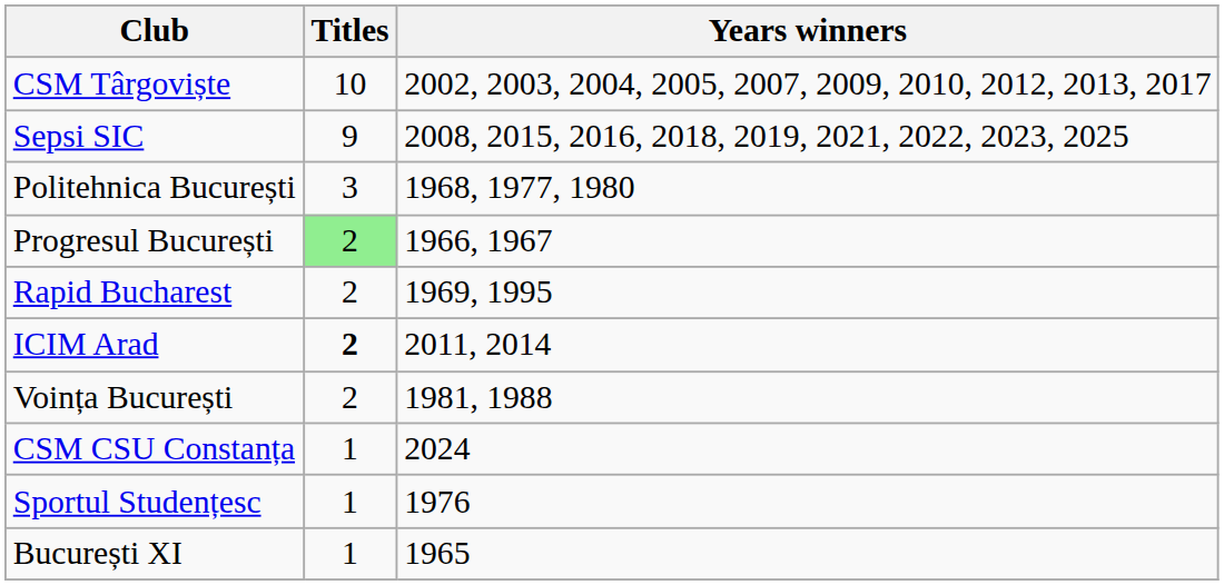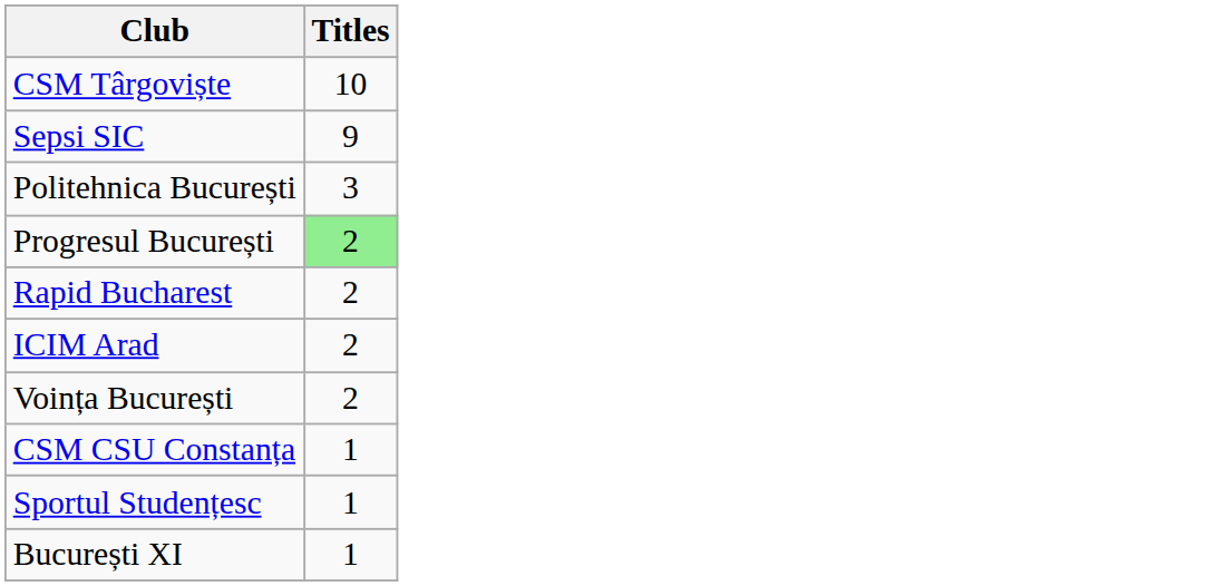 <table class="wikitable">
 <tr>
 <th>Club</th>
 <th>Titles</th>
-<th>Years winners</th>
 </tr>
 <tr>
 <td><a href='#'>CSM Târgoviște</a></td>
 <td align="center">10</td>
-<td>2002, 2003, 2004, 2005, 2007, 2009, 2010, 2012, 2013, 2017</td>
 </tr>
 <tr>
 <td><a href='#'>Sepsi SIC</a></td>
 <td align="center">9</td>
-<td>2008, 2015, 2016, 2018, 2019, 2021, 2022, 2023, 2025</td>
 </tr>
 <tr>
 <td>Politehnica București</td>
 <td align="center">3</td>
-<td>1968, 1977, 1980</td>
 </tr>
 <tr>
 <td>Progresul București</td>
 <td align="center" style="background: lightgreen;">2</td>
-<td>1966, 1967</td>
 </tr>
 <tr>
 <td><a href='#'>Rapid Bucharest</a></td>
 <td align="center">2</td>
-<td>1969, 1995</td>
 </tr>
 <tr>
 <td><a href='#'>ICIM Arad</a></td>
-<td align="center"><strong>2</strong></td>
-<td>2011, 2014</td>
+<td align="center">2</td>
 </tr>
 <tr>
 <td>Voința București</td>
 <td align="center">2</td>
-<td>1981, 1988</td>
 </tr>
 <tr>
 <td><a href='#'>CSM CSU Constanța</a></td>
 <td align="center">1</td>
-<td>2024</td>
 </tr>
 <tr>
 <td><a href='#'>Sportul Studențesc</a></td>
 <td align="center">1</td>
-<td>1976</td>
 </tr>
 <tr>
 <td>București XI</td>
 <td align="center">1</td>
-<td>1965</td>
 </tr>
 </table>
